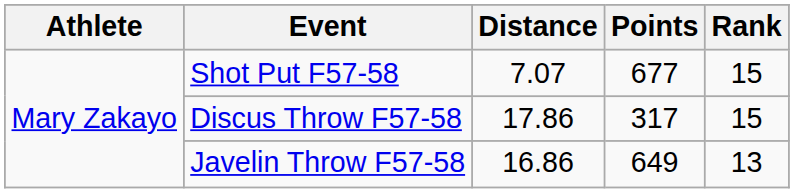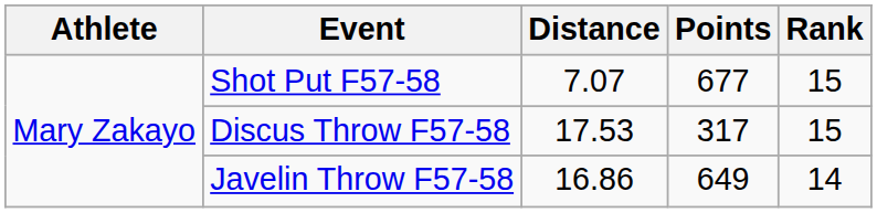 <table class="wikitable">
 <tr>
 <th>Athlete</th>
 <th>Event</th>
 <th>Distance</th>
 <th>Points</th>
 <th>Rank</th>
 </tr>
 <tr align=center>
 <td align=left rowspan=3><a href='#'>Mary Zakayo</a></td>
 <td align=left><a href='#'>Shot Put F57-58</a></td>
 <td>7.07</td>
 <td>677</td>
 <td>15</td>
 </tr>
 <tr align=center>
 <td align=left><a href='#'>Discus Throw F57-58</a></td>
-<td>17.86</td>
+<td>17.53</td>
 <td>317</td>
 <td>15</td>
 </tr>
 <tr align=center>
 <td align=left><a href='#'>Javelin Throw F57-58</a></td>
 <td>16.86</td>
 <td>649</td>
-<td>13</td>
+<td>14</td>
 </tr>
 </table>
